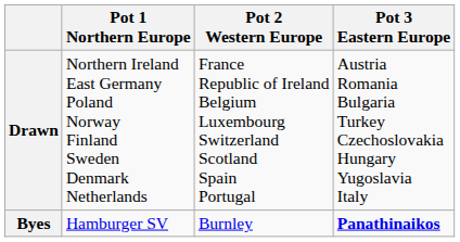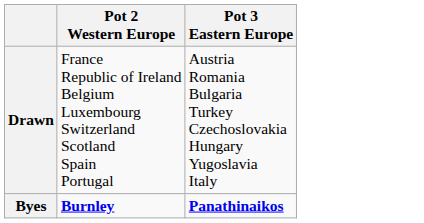 <table class="wikitable">
 <tr>
 <th></th>
-<th>Pot 1<br>Northern Europe</th>
 <th>Pot 2<br>Western Europe</th>
 <th>Pot 3<br>Eastern Europe</th>
 </tr>
 <tr>
 <th>Drawn</th>
-<td>Northern Ireland<br>East Germany<br>Poland<br>Norway<br>Finland<br>Sweden<br>Denmark<br>Netherlands</td>
 <td>France<br>Republic of Ireland<br>Belgium<br>Luxembourg<br>Switzerland<br>Scotland<br>Spain<br>Portugal</td>
 <td>Austria<br>Romania<br>Bulgaria<br>Turkey<br>Czechoslovakia<br>Hungary<br>Yugoslavia<br>Italy</td>
 </tr>
 <tr>
 <th>Byes</th>
-<td> <a href='#'>Hamburger SV</a></td>
-<td> <a href='#'>Burnley</a></td>
+<td><strong> <a href='#'>Burnley</a></strong></td>
 <td><strong> <a href='#'>Panathinaikos</a></strong></td>
 </tr>
 </table>
